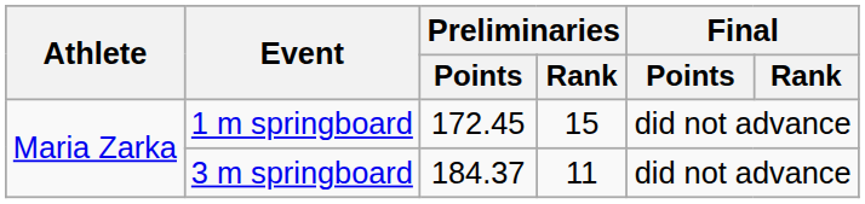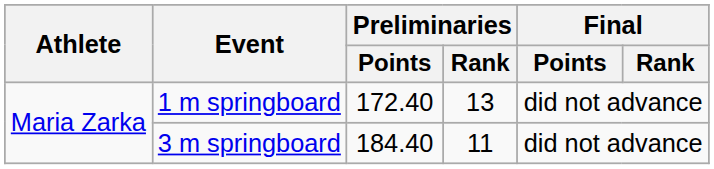 <table class="wikitable" style="font-size:90%;">
 <tr>
 <th rowspan=2>Athlete</th>
 <th rowspan=2>Event</th>
 <th colspan=2>Preliminaries</th>
 <th colspan=2>Final</th>
 </tr>
 <tr style="font-size:95%">
 <th>Points</th>
 <th>Rank</th>
 <th>Points</th>
 <th>Rank</th>
 </tr>
 <tr align=center>
 <td style="text-align:left;" rowspan="2"><a href='#'>Maria Zarka</a></td>
 <td align=left><a href='#'>1 m springboard</a></td>
-<td>172.45</td>
-<td>15</td>
+<td>172.40</td>
+<td>13</td>
 <td colspan=2>did not advance</td>
 </tr>
 <tr align=center>
 <td align=left><a href='#'>3 m springboard</a></td>
-<td>184.37</td>
+<td>184.40</td>
 <td>11</td>
 <td colspan=2>did not advance</td>
 </tr>
 </table>
